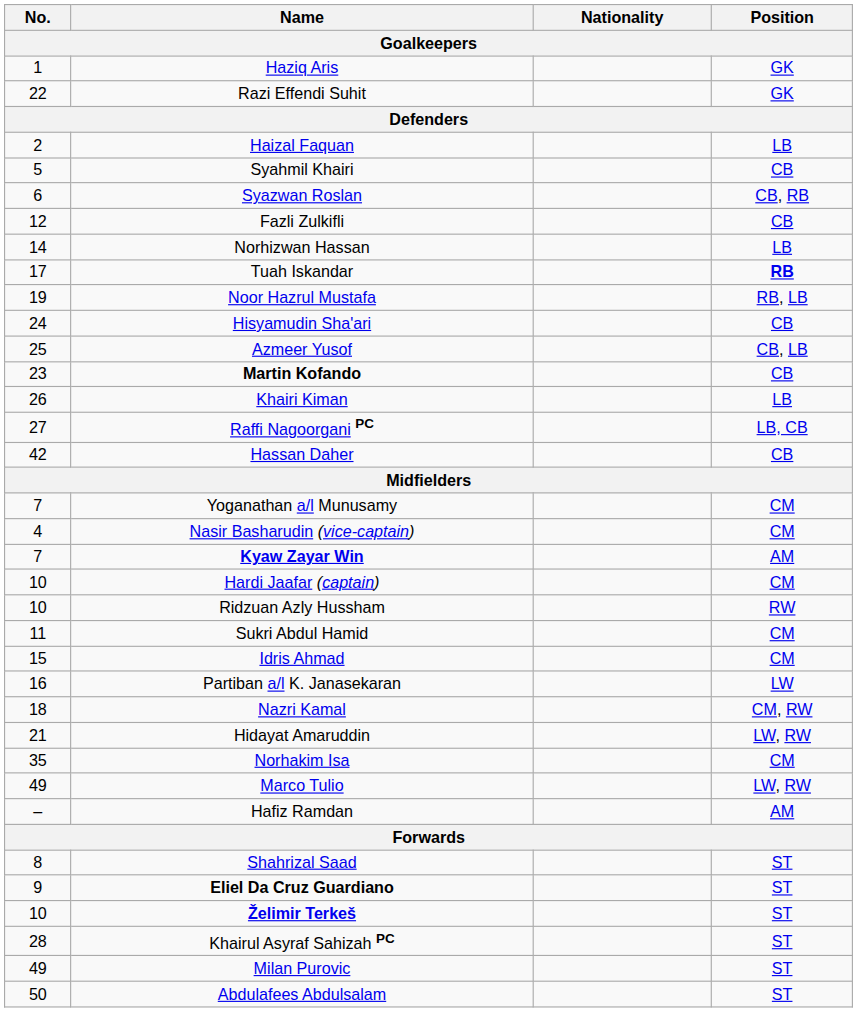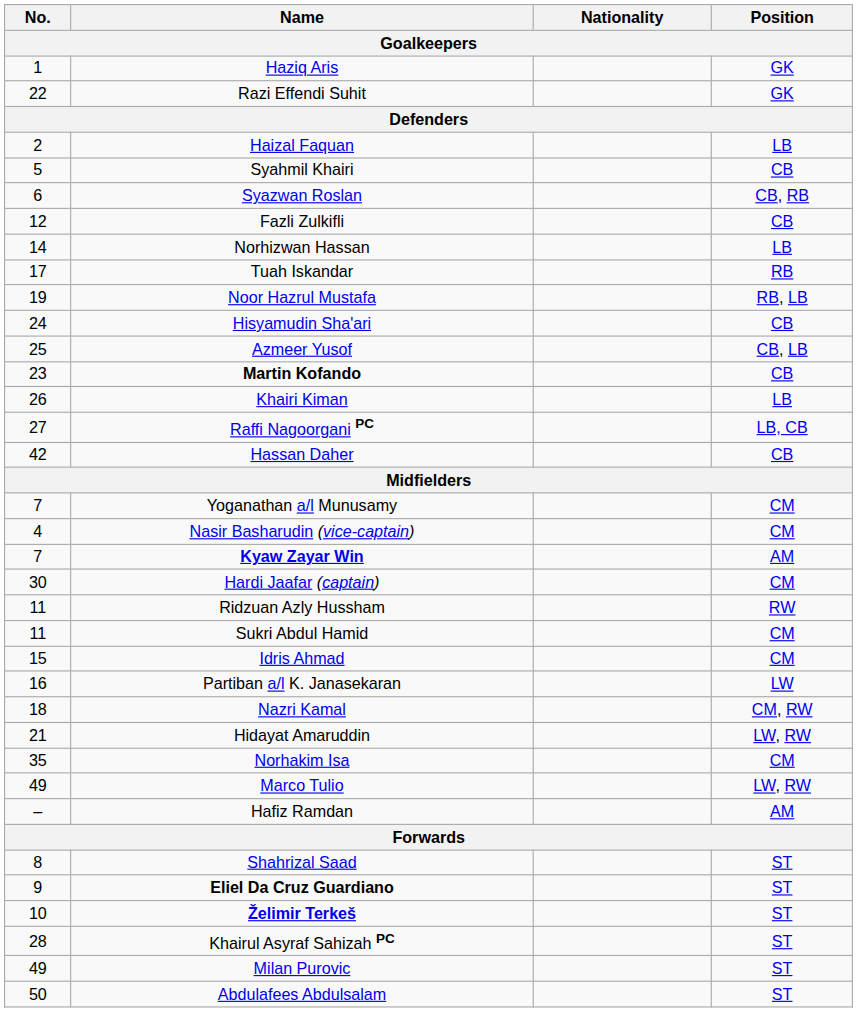 <table class="wikitable"  style="text-align:center; font-size:90%; width:60%;">
 <tr>
 <th style="background:; color:; text-align:center;">No.</th>
 <th style="background:; color:; text-align:center;">Name</th>
 <th style="background:; color:; text-align:center;">Nationality</th>
 <th style="background:; color:; text-align:center;">Position</th>
 </tr>
 <tr>
 <th colspan="4"  style="background:; color:; text-align:center;">Goalkeepers</th>
 </tr>
 <tr>
 <td>1</td>
 <td><a href='#'>Haziq Aris</a></td>
 <td></td>
 <td><a href='#'>GK</a></td>
 </tr>
 <tr>
 <td>22</td>
 <td>Razi Effendi Suhit</td>
 <td></td>
 <td><a href='#'>GK</a></td>
 </tr>
 <tr>
 <th colspan="4"  style="background:; color:; text-align:center;">Defenders</th>
 </tr>
 <tr>
 <td>2</td>
 <td><a href='#'>Haizal Faquan</a></td>
 <td></td>
 <td><a href='#'>LB</a></td>
 </tr>
 <tr>
 <td>5</td>
 <td>Syahmil Khairi</td>
 <td></td>
 <td><a href='#'>CB</a></td>
 </tr>
 <tr>
 <td>6</td>
 <td><a href='#'>Syazwan Roslan</a></td>
 <td></td>
 <td><a href='#'>CB</a>, <a href='#'>RB</a></td>
 </tr>
 <tr>
 <td>12</td>
 <td>Fazli Zulkifli</td>
 <td></td>
 <td><a href='#'>CB</a></td>
 </tr>
 <tr>
 <td>14</td>
 <td>Norhizwan Hassan</td>
 <td></td>
 <td><a href='#'>LB</a></td>
 </tr>
 <tr>
 <td>17</td>
 <td>Tuah Iskandar</td>
 <td></td>
-<td><strong><a href='#'>RB</a></strong></td>
+<td><a href='#'>RB</a></td>
 </tr>
 <tr>
 <td>19</td>
 <td><a href='#'>Noor Hazrul Mustafa</a></td>
 <td></td>
 <td><a href='#'>RB</a>, <a href='#'>LB</a></td>
 </tr>
 <tr>
 <td>24</td>
 <td><a href='#'>Hisyamudin Sha'ari</a></td>
 <td></td>
 <td><a href='#'>CB</a></td>
 </tr>
 <tr>
 <td>25</td>
 <td><a href='#'>Azmeer Yusof</a></td>
 <td></td>
 <td><a href='#'>CB</a>, <a href='#'>LB</a></td>
 </tr>
 <tr>
 <td>23</td>
 <td><strong>Martin Kofando</strong></td>
 <td></td>
 <td><a href='#'>CB</a></td>
 </tr>
 <tr>
 <td>26</td>
 <td><a href='#'>Khairi Kiman</a></td>
 <td></td>
 <td><a href='#'>LB</a></td>
 </tr>
 <tr>
 <td>27</td>
 <td><a href='#'>Raffi Nagoorgani</a> <sup><strong>PC</strong></sup></td>
 <td></td>
 <td><a href='#'>LB, CB</a></td>
 </tr>
 <tr>
 <td>42</td>
 <td><a href='#'>Hassan Daher</a></td>
 <td></td>
 <td><a href='#'>CB</a></td>
 </tr>
 <tr>
 <th colspan="4"  style="background:; color:; text-align:center;">Midfielders</th>
 </tr>
 <tr>
 <td>7</td>
 <td>Yoganathan <a href='#'>a/l</a> Munusamy</td>
 <td></td>
 <td><a href='#'>CM</a></td>
 </tr>
 <tr>
 <td>4</td>
 <td><a href='#'>Nasir Basharudin</a> <em>(<a href='#'>vice-captain</a>)</em></td>
 <td></td>
 <td><a href='#'>CM</a></td>
 </tr>
 <tr>
 <td>7</td>
 <td><strong><a href='#'>Kyaw Zayar Win</a></strong></td>
 <td></td>
 <td><a href='#'>AM</a></td>
 </tr>
 <tr>
-<td>10</td>
+<td>30</td>
 <td><a href='#'>Hardi Jaafar</a> <em>(<a href='#'>captain</a>)</em></td>
 <td></td>
 <td><a href='#'>CM</a></td>
 </tr>
 <tr>
-<td>10</td>
+<td>11</td>
 <td>Ridzuan Azly Hussham</td>
 <td></td>
 <td><a href='#'>RW</a></td>
 </tr>
 <tr>
 <td>11</td>
 <td>Sukri Abdul Hamid</td>
 <td></td>
 <td><a href='#'>CM</a></td>
 </tr>
 <tr>
 <td>15</td>
 <td><a href='#'>Idris Ahmad</a></td>
 <td></td>
 <td><a href='#'>CM</a></td>
 </tr>
 <tr>
 <td>16</td>
 <td>Partiban <a href='#'>a/l</a> K. Janasekaran</td>
 <td></td>
 <td><a href='#'>LW</a></td>
 </tr>
 <tr>
 <td>18</td>
 <td><a href='#'>Nazri Kamal</a></td>
 <td></td>
 <td><a href='#'>CM</a>, <a href='#'>RW</a></td>
 </tr>
 <tr>
 <td>21</td>
 <td>Hidayat Amaruddin</td>
 <td></td>
 <td><a href='#'>LW</a>, <a href='#'>RW</a></td>
 </tr>
 <tr>
 <td>35</td>
 <td><a href='#'>Norhakim Isa</a></td>
 <td></td>
 <td><a href='#'>CM</a></td>
 </tr>
 <tr>
 <td>49</td>
 <td><a href='#'>Marco Tulio</a></td>
 <td></td>
 <td><a href='#'>LW</a>, <a href='#'>RW</a></td>
 </tr>
 <tr>
 <td>–</td>
 <td>Hafiz Ramdan</td>
 <td></td>
 <td><a href='#'>AM</a></td>
 </tr>
 <tr>
 <th colspan="4"  style="background:; color:; text-align:center;">Forwards</th>
 </tr>
 <tr>
 <td>8</td>
 <td><a href='#'>Shahrizal Saad</a></td>
 <td></td>
 <td><a href='#'>ST</a></td>
 </tr>
 <tr>
 <td>9</td>
 <td><strong>Eliel Da Cruz Guardiano</strong></td>
 <td></td>
 <td><a href='#'>ST</a></td>
 </tr>
 <tr>
 <td>10</td>
 <td><strong><a href='#'>Želimir Terkeš</a></strong></td>
 <td></td>
 <td><a href='#'>ST</a></td>
 </tr>
 <tr>
 <td>28</td>
 <td>Khairul Asyraf Sahizah <sup><strong>PC</strong></sup></td>
 <td></td>
 <td><a href='#'>ST</a></td>
 </tr>
 <tr>
 <td>49</td>
 <td><a href='#'>Milan Purovic</a></td>
 <td></td>
 <td><a href='#'>ST</a></td>
 </tr>
 <tr>
 <td>50</td>
 <td><a href='#'>Abdulafees Abdulsalam</a></td>
 <td></td>
 <td><a href='#'>ST</a></td>
 </tr>
 </table>
